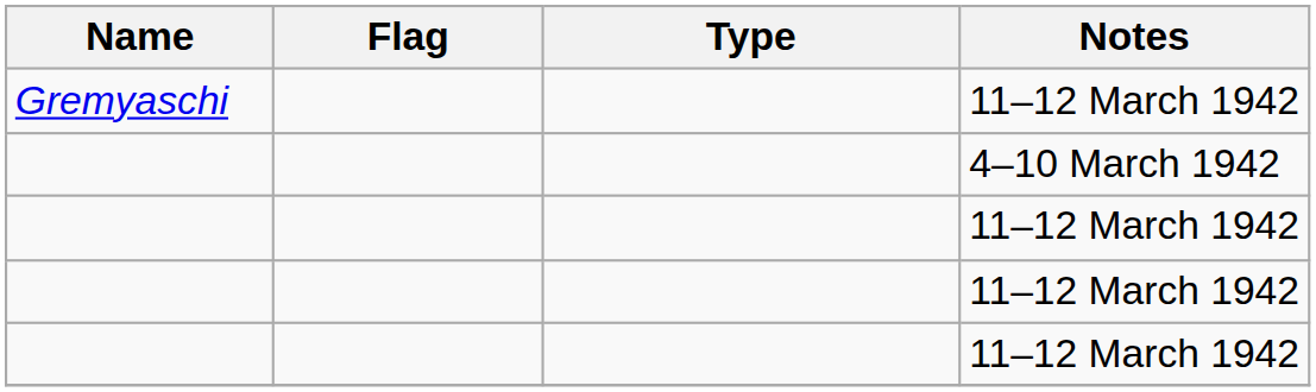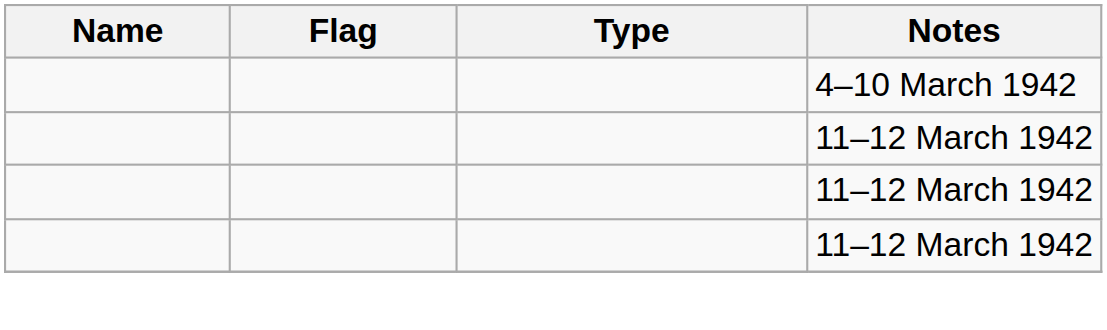 <table class="wikitable sortable">
 <tr>
 <th scope="col" width="100px">Name</th>
 <th scope="col" width="100px">Flag</th>
 <th scope="col" width="160px">Type</th>
 <th>Notes</th>
-</tr>
-<tr>
-<td align="left"><em><a href='#'>Gremyaschi</a></em></td>
-<td align="left"></td>
-<td align="left"></td>
-<td align="left">11–12 March 1942</td>
 </tr>
 <tr>
 <td align="left"></td>
 <td align="left"></td>
 <td align="left"></td>
 <td align="left">4–10 March 1942</td>
 </tr>
 <tr>
 <td align="left"></td>
 <td align="left"></td>
 <td align="left"></td>
 <td align="left">11–12 March 1942</td>
 </tr>
 <tr>
 <td align="left"></td>
 <td align="left"></td>
 <td align="left"></td>
 <td align="left">11–12 March 1942</td>
 </tr>
 <tr>
 <td align="left"></td>
 <td align="left"></td>
 <td align="left"></td>
 <td align="left">11–12 March 1942</td>
 </tr>
 <tr>
 </tr>
 </table>
